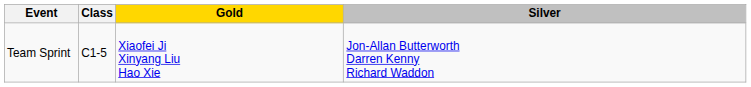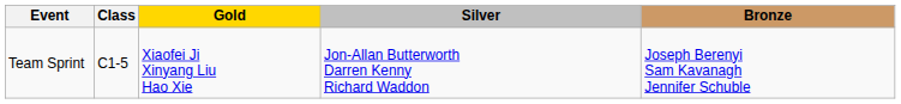 <table class=wikitable style="font-size:100%">
 <tr>
 <th rowspan="1" width="10%">Event</th>
 <th rowspan="1" width="5%">Class</th>
 <th rowspan="1" style="background:gold;">Gold</th>
 <th colspan="1" style="background:silver;">Silver</th>
+<th colspan="1" style="background:#CC9966;">Bronze</th>
 </tr>
 <tr>
 <td>Team Sprint<br></td>
 <td>C1-5</td>
 <td><br><a href='#'>Xiaofei Ji</a><br><a href='#'>Xinyang Liu</a><br><a href='#'>Hao Xie</a></td>
 <td><br><a href='#'>Jon-Allan Butterworth</a><br><a href='#'>Darren Kenny</a><br><a href='#'>Richard Waddon</a></td>
+<td><br><a href='#'>Joseph Berenyi</a><br><a href='#'>Sam Kavanagh</a><br><a href='#'>Jennifer Schuble</a></td>
 </tr>
 </table>
